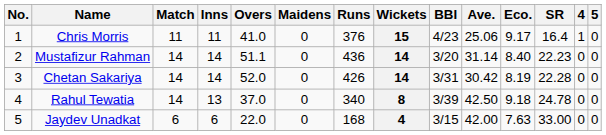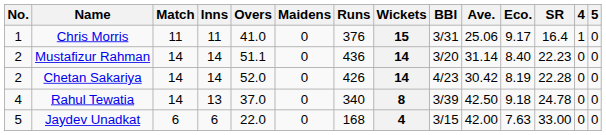 <table class="wikitable sortable" style="text-align: center;">
 <tr>
 <th>No.</th>
 <th>Name</th>
 <th>Match</th>
 <th>Inns</th>
 <th>Overs</th>
 <th>Maidens</th>
 <th>Runs</th>
 <th>Wickets</th>
 <th>BBI</th>
 <th>Ave.</th>
 <th>Eco.</th>
 <th>SR</th>
 <th>4</th>
 <th>5</th>
 </tr>
 <tr>
 <td>1</td>
 <td><a href='#'>Chris Morris</a></td>
 <td>11</td>
 <td>11</td>
 <td>41.0</td>
 <td>0</td>
 <td>376</td>
 <th>15</th>
-<td>4/23</td>
+<td>3/31</td>
 <td>25.06</td>
 <td>9.17</td>
 <td>16.4</td>
 <td>1</td>
 <td>0</td>
 </tr>
 <tr>
 <td>2</td>
 <td><a href='#'>Mustafizur Rahman</a></td>
 <td>14</td>
 <td>14</td>
 <td>51.1</td>
 <td>0</td>
 <td>436</td>
 <th>14</th>
 <td>3/20</td>
 <td>31.14</td>
 <td>8.40</td>
 <td>22.23</td>
 <td>0</td>
 <td>0</td>
 </tr>
 <tr>
-<td>3</td>
+<td>2</td>
 <td><a href='#'>Chetan Sakariya</a></td>
 <td>14</td>
 <td>14</td>
 <td>52.0</td>
 <td>0</td>
 <td>426</td>
 <th>14</th>
-<td>3/31</td>
+<td>4/23</td>
 <td>30.42</td>
 <td>8.19</td>
 <td>22.28</td>
 <td>0</td>
 <td>0</td>
 </tr>
 <tr>
 <td>4</td>
 <td><a href='#'>Rahul Tewatia</a></td>
 <td>14</td>
 <td>13</td>
 <td>37.0</td>
 <td>0</td>
 <td>340</td>
 <th>8</th>
 <td>3/39</td>
 <td>42.50</td>
 <td>9.18</td>
 <td>24.78</td>
 <td>0</td>
 <td>0</td>
 </tr>
 <tr>
 <td>5</td>
 <td><a href='#'>Jaydev Unadkat</a></td>
 <td>6</td>
 <td>6</td>
 <td>22.0</td>
 <td>0</td>
 <td>168</td>
 <th>4</th>
 <td>3/15</td>
 <td>42.00</td>
 <td>7.63</td>
 <td>33.00</td>
 <td>0</td>
 <td>0</td>
 </tr>
 </table>
